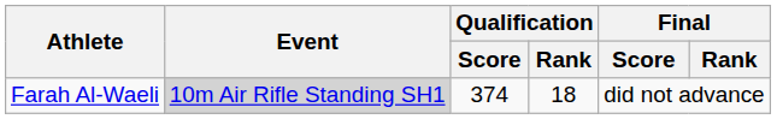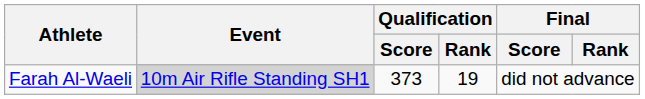 <table class=wikitable>
 <tr>
 <th rowspan="2">Athlete</th>
 <th rowspan="2">Event</th>
 <th colspan="2">Qualification</th>
 <th colspan="2">Final</th>
 </tr>
 <tr>
 <th>Score</th>
 <th>Rank</th>
 <th>Score</th>
 <th>Rank</th>
 </tr>
 <tr align=center>
 <td align=left><a href='#'>Farah Al-Waeli</a></td>
 <td align=left style="background: lightgrey;"><a href='#'>10m Air Rifle Standing SH1</a></td>
-<td>374</td>
-<td>18</td>
+<td>373</td>
+<td>19</td>
 <td colspan=2>did not advance</td>
 </tr>
 </table>
